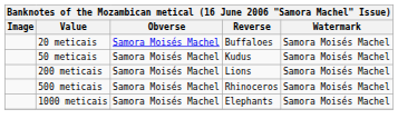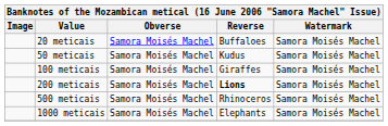 <table class="wikitable" style="font-size: 90%">
 <tr>
 <th colspan="5">Banknotes of the Mozambican metical (16 June 2006 "Samora Machel" Issue)</th>
 </tr>
 <tr>
 <th>Image</th>
 <th>Value</th>
 <th>Obverse</th>
 <th>Reverse</th>
 <th>Watermark</th>
 </tr>
 <tr>
 <td></td>
 <td>20 meticais</td>
 <td><a href='#'>Samora Moisés Machel</a></td>
 <td>Buffaloes</td>
 <td>Samora Moisés Machel</td>
 </tr>
 <tr>
 <td></td>
 <td>50 meticais</td>
 <td>Samora Moisés Machel</td>
 <td>Kudus</td>
 <td>Samora Moisés Machel</td>
 </tr>
 <tr>
 <td></td>
+<td>100 meticais</td>
+<td>Samora Moisés Machel</td>
+<td>Giraffes</td>
+<td>Samora Moisés Machel</td>
+</tr>
+<tr>
+<td></td>
 <td>200 meticais</td>
 <td>Samora Moisés Machel</td>
-<td>Lions</td>
+<td><strong>Lions</strong></td>
 <td>Samora Moisés Machel</td>
 </tr>
 <tr>
 <td></td>
 <td>500 meticais</td>
 <td>Samora Moisés Machel</td>
 <td>Rhinoceros</td>
 <td>Samora Moisés Machel</td>
 </tr>
 <tr>
 <td></td>
 <td>1000 meticais</td>
 <td>Samora Moisés Machel</td>
 <td>Elephants</td>
 <td>Samora Moisés Machel</td>
 </tr>
 <tr>
 </tr>
 </table>
